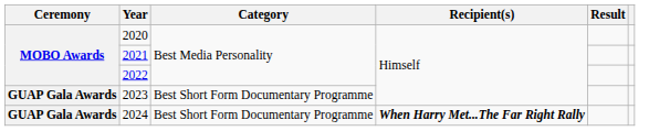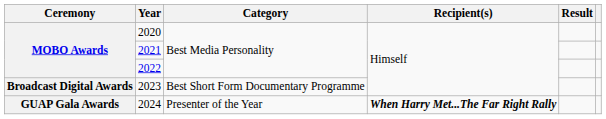 <table class="wikitable plainrowheaders sortable">
 <tr>
 <th scope="col">Ceremony</th>
 <th scope="col">Year</th>
 <th scope="col">Category</th>
 <th scope="col">Recipient(s)</th>
 <th scope="col">Result</th>
 <th class="unsortable" scope="col"></th>
 </tr>
 <tr>
 <th rowspan="3" scope="row"><a href='#'>MOBO Awards</a></th>
 <td>2020</td>
 <td rowspan="3">Best Media Personality</td>
 <td rowspan="4">Himself</td>
 <td></td>
 <td align="center"></td>
 </tr>
 <tr>
 <td><a href='#'>2021</a></td>
 <td></td>
 <td align="center"></td>
 </tr>
 <tr>
 <td><a href='#'>2022</a></td>
 <td></td>
 <td align="center"></td>
 </tr>
 <tr>
-<th scope="row">GUAP Gala Awards</th>
+<th scope="row">Broadcast Digital Awards</th>
 <td>2023</td>
 <td>Best Short Form Documentary Programme</td>
 <td></td>
 <td align="center"></td>
 </tr>
 <tr>
 <th scope="row">GUAP Gala Awards</th>
 <td>2024</td>
-<td>Best Short Form Documentary Programme</td>
+<td>Presenter of the Year</td>
 <td><strong><em>When Harry Met...The Far Right Rally</em></strong></td>
 <td></td>
 <td align="center"></td>
 </tr>
 </table>
